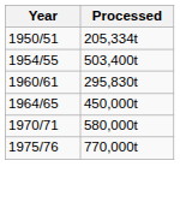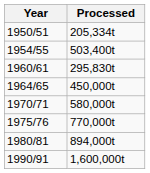 <table class="wikitable">
 <tr>
 <th width="80">Year</th>
 <th width="100">Processed</th>
 </tr>
 <tr>
 <td>1950/51</td>
 <td>205,334t</td>
 </tr>
 <tr>
 <td>1954/55</td>
 <td>503,400t</td>
 </tr>
 <tr>
 <td>1960/61</td>
 <td>295,830t</td>
 </tr>
 <tr>
 <td>1964/65</td>
 <td>450,000t</td>
 </tr>
 <tr>
 <td>1970/71</td>
 <td>580,000t</td>
 </tr>
 <tr>
 <td>1975/76</td>
 <td>770,000t </td>
 </tr>
+<tr>
+<td>1980/81</td>
+<td>894,000t</td>
+</tr>
+<tr>
+<td>1990/91</td>
+<td>1,600,000t</td>
+</tr>
 </table>
